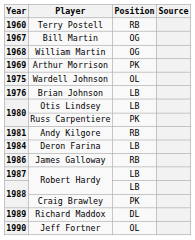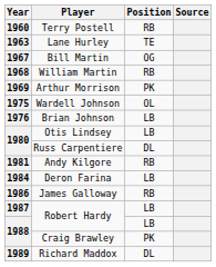 <table class="wikitable">
 <tr>
 <th>Year</th>
 <th>Player</th>
 <th>Position</th>
 <th>Source</th>
 </tr>
 <tr style="text-align:center;">
 <th>1960</th>
 <td>Terry Postell</td>
 <td>RB</td>
 <th></th>
 </tr>
 <tr style="text-align:center;">
+<th>1963</th>
+<td>Lane Hurley</td>
+<td>TE</td>
+<th></th>
+</tr>
+<tr style="text-align:center;">
 <th>1967</th>
 <td>Bill Martin</td>
 <td>OG</td>
 <th></th>
 </tr>
 <tr style="text-align:center;">
 <th>1968</th>
 <td>William Martin</td>
-<td>OG</td>
+<td>RB</td>
 <th></th>
 </tr>
 <tr style="text-align:center;">
 <th>1969</th>
 <td>Arthur Morrison</td>
 <td>PK</td>
 <th></th>
 </tr>
 <tr style="text-align:center;">
 <th>1975</th>
 <td>Wardell Johnson</td>
 <td>OL</td>
 <th></th>
 </tr>
 <tr style="text-align:center;">
 <th>1976</th>
 <td>Brian Johnson</td>
 <td>LB</td>
 <th></th>
 </tr>
 <tr style="text-align:center;">
 <th rowspan="2">1980</th>
 <td>Otis Lindsey</td>
 <td>LB</td>
 <th></th>
 </tr>
 <tr style="text-align:center;">
 <td>Russ Carpentiere</td>
-<td>PK</td>
+<td>DL</td>
 <th></th>
 </tr>
 <tr style="text-align:center;">
 <th>1981</th>
 <td>Andy Kilgore</td>
 <td>RB</td>
 <th></th>
 </tr>
 <tr style="text-align:center;">
 <th>1984</th>
 <td>Deron Farina</td>
 <td>LB</td>
 <th></th>
 </tr>
 <tr style="text-align:center;">
 <th>1986</th>
 <td>James Galloway</td>
 <td>RB</td>
 <th></th>
 </tr>
 <tr style="text-align:center;">
 <th>1987</th>
 <td rowspan="2">Robert Hardy</td>
 <td>LB</td>
 <th></th>
 </tr>
 <tr style="text-align:center;">
 <th rowspan="2">1988</th>
 <td>LB</td>
 <th></th>
 </tr>
 <tr style="text-align:center;">
 <td>Craig Brawley</td>
 <td>PK</td>
 <th></th>
 </tr>
 <tr style="text-align:center;">
 <th>1989</th>
 <td>Richard Maddox</td>
 <td>DL</td>
 <th></th>
 </tr>
-<tr style="text-align:center;">
-<th>1990</th>
-<td>Jeff Fortner</td>
-<td>OL</td>
-<th></th>
-</tr>
 </table>
